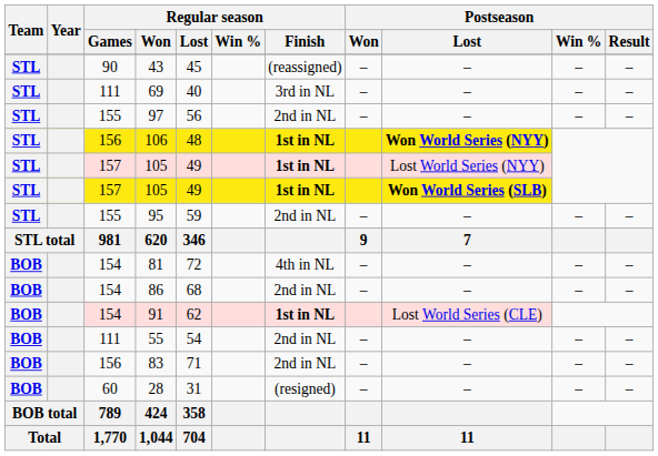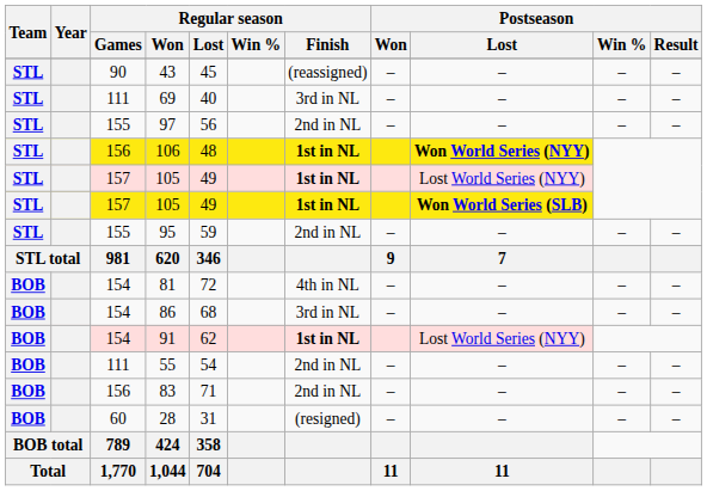 <table class="wikitable" style="font-size: 95%; text-align:center;">
 <tr>
 <th rowspan="2">Team</th>
 <th rowspan="2">Year</th>
 <th colspan="5">Regular season</th>
 <th colspan="4">Postseason</th>
 </tr>
 <tr>
 <th>Games</th>
 <th>Won</th>
 <th>Lost</th>
 <th>Win %</th>
 <th>Finish</th>
 <th>Won</th>
 <th>Lost</th>
 <th>Win %</th>
 <th>Result</th>
 </tr>
 <tr>
 </tr>
 <tr>
 <th><a href='#'>STL</a></th>
 <th></th>
 <td>90</td>
 <td>43</td>
 <td>45</td>
 <td></td>
 <td>(reassigned)</td>
 <td>–</td>
 <td>–</td>
 <td>–</td>
 <td>–</td>
 </tr>
 <tr>
 <th><a href='#'>STL</a></th>
 <th></th>
 <td>111</td>
 <td>69</td>
 <td>40</td>
 <td></td>
 <td>3rd in NL</td>
 <td>–</td>
 <td>–</td>
 <td>–</td>
 <td>–</td>
 </tr>
 <tr>
 <th><a href='#'>STL</a></th>
 <th></th>
 <td>155</td>
 <td>97</td>
 <td>56</td>
 <td></td>
 <td>2nd in NL</td>
 <td>–</td>
 <td>–</td>
 <td>–</td>
 <td>–</td>
 </tr>
 <tr style="background:#fde910">
 <th><a href='#'>STL</a></th>
 <th></th>
 <td>156</td>
 <td>106</td>
 <td>48</td>
 <td></td>
 <td><strong>1st in NL</strong></td>
 <td></td>
 <td><strong>Won <a href='#'>World Series</a> (<a href='#'>NYY</a>)</strong></td>
 </tr>
 <tr style="background:#fdd">
 <th><a href='#'>STL</a></th>
 <th></th>
 <td>157</td>
 <td>105</td>
 <td>49</td>
 <td></td>
 <td><strong>1st in NL</strong></td>
 <td></td>
 <td>Lost <a href='#'>World Series</a> (<a href='#'>NYY</a>)</td>
 </tr>
 <tr style="background:#fde910">
 <th><a href='#'>STL</a></th>
 <th></th>
 <td>157</td>
 <td>105</td>
 <td>49</td>
 <td></td>
 <td><strong>1st in NL</strong></td>
 <td></td>
 <td><strong>Won <a href='#'>World Series</a> (<a href='#'>SLB</a>)</strong></td>
 </tr>
 <tr>
 <th><a href='#'>STL</a></th>
 <th></th>
 <td>155</td>
 <td>95</td>
 <td>59</td>
 <td></td>
 <td>2nd in NL</td>
 <td>–</td>
 <td>–</td>
 <td>–</td>
 <td>–</td>
 </tr>
 <tr>
 <th colspan="2">STL total</th>
 <th>981</th>
 <th>620</th>
 <th>346</th>
 <th></th>
 <th></th>
 <th>9</th>
 <th>7</th>
 <th></th>
 <th></th>
 </tr>
 <tr>
 <th><a href='#'>BOB</a></th>
 <th></th>
 <td>154</td>
 <td>81</td>
 <td>72</td>
 <td></td>
 <td>4th in NL</td>
 <td>–</td>
 <td>–</td>
 <td>–</td>
 <td>–</td>
 </tr>
 <tr>
 <th><a href='#'>BOB</a></th>
 <th></th>
 <td>154</td>
 <td>86</td>
 <td>68</td>
 <td></td>
-<td>2nd in NL</td>
+<td>3rd in NL</td>
 <td>–</td>
 <td>–</td>
 <td>–</td>
 <td>–</td>
 </tr>
 <tr style="background:#fdd">
 <th><a href='#'>BOB</a></th>
 <th></th>
 <td>154</td>
 <td>91</td>
 <td>62</td>
 <td></td>
 <td><strong>1st in NL</strong></td>
 <td></td>
-<td>Lost <a href='#'>World Series</a> (<a href='#'>CLE</a>)</td>
+<td>Lost <a href='#'>World Series</a> (<a href='#'>NYY</a>)</td>
 </tr>
 <tr>
 <th><a href='#'>BOB</a></th>
 <th></th>
 <td>111</td>
 <td>55</td>
 <td>54</td>
 <td></td>
 <td>2nd in NL</td>
 <td>–</td>
 <td>–</td>
 <td>–</td>
 <td>–</td>
 </tr>
 <tr>
 <th><a href='#'>BOB</a></th>
 <th></th>
 <td>156</td>
 <td>83</td>
 <td>71</td>
 <td></td>
 <td>2nd in NL</td>
 <td>–</td>
 <td>–</td>
 <td>–</td>
 <td>–</td>
 </tr>
 <tr>
 <th><a href='#'>BOB</a></th>
 <th></th>
 <td>60</td>
 <td>28</td>
 <td>31</td>
 <td></td>
 <td>(resigned)</td>
 <td>–</td>
 <td>–</td>
 <td>–</td>
 <td>–</td>
 </tr>
 <tr>
 <th colspan="2">BOB total</th>
 <th>789</th>
 <th>424</th>
 <th>358</th>
 <th></th>
 <th></th>
 <th></th>
 <th></th>
 </tr>
 <tr>
 <th colspan="2">Total</th>
 <th>1,770</th>
 <th>1,044</th>
 <th>704</th>
 <th></th>
 <th></th>
 <th>11</th>
 <th>11</th>
 <th></th>
 <th></th>
 </tr>
 </table>
